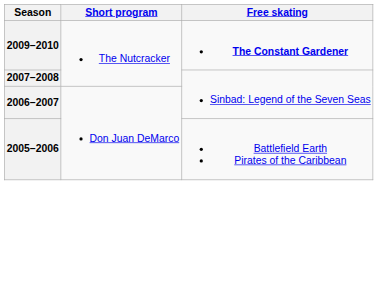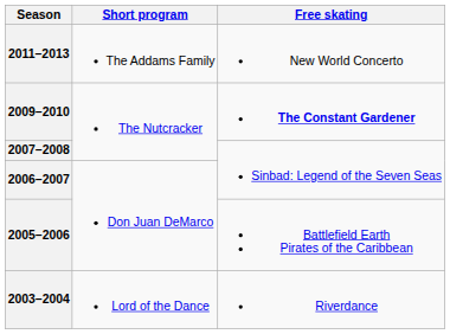 <table class=wikitable style=text-align:center>
 <tr>
 <th>Season</th>
 <th><a href='#'>Short program</a></th>
 <th><a href='#'>Free skating</a></th>
+</tr>
+<tr>
+<th>2011–2013 <br> </th>
+<td><br><ul><li>The Addams Family</li></ul></td>
+<td><br><ul><li>New World Concerto <br></li></ul></td>
 </tr>
 <tr>
 <th>2009–2010 <br> </th>
 <td rowspan=2><br><ul><li><a href='#'>The Nutcracker</a> <br></li></ul></td>
 <td><strong><br><ul><li><a href='#'>The Constant Gardener</a> <br></li></ul></strong></td>
 </tr>
 <tr>
 <th>2007–2008 <br> </th>
 <td rowspan=2><br><ul><li><a href='#'>Sinbad: Legend of the Seven Seas</a> <br></li></ul></td>
 </tr>
 <tr>
 <th>2006–2007 <br> </th>
 <td rowspan=2><br><ul><li><a href='#'>Don Juan DeMarco</a> <br></li></ul></td>
 </tr>
 <tr>
 <th>2005–2006 <br> </th>
 <td><br><ul><li><a href='#'>Battlefield Earth</a> <br></li><li><a href='#'>Pirates of the Caribbean</a> <br></li></ul></td>
 </tr>
+<tr>
+<th>2003–2004 <br> </th>
+<td><br><ul><li><a href='#'>Lord of the Dance</a> <br></li></ul></td>
+<td><br><ul><li><a href='#'>Riverdance</a> <br></li></ul></td>
+</tr>
 </table>
